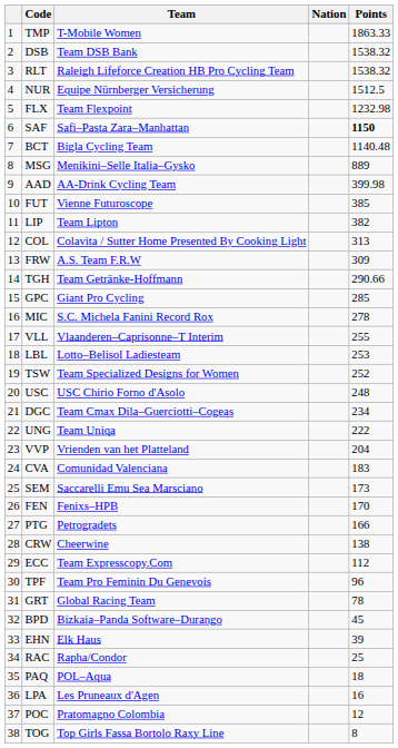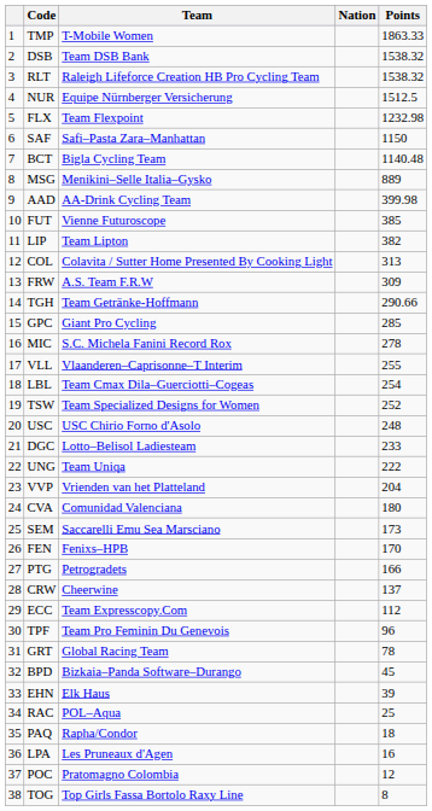 <table class="wikitable sortable">
 <tr style=background:#ccccff;>
 <th></th>
 <th>Code</th>
 <th>Team</th>
 <th>Nation</th>
 <th>Points</th>
 </tr>
 <tr>
 <td>1</td>
 <td>TMP</td>
 <td><a href='#'>T-Mobile Women</a></td>
 <td></td>
 <td>1863.33</td>
 </tr>
 <tr>
 <td>2</td>
 <td>DSB</td>
 <td><a href='#'>Team DSB Bank</a></td>
 <td></td>
 <td>1538.32</td>
 </tr>
 <tr>
 <td>3</td>
 <td>RLT</td>
 <td><a href='#'>Raleigh Lifeforce Creation HB Pro Cycling Team</a></td>
 <td></td>
 <td>1538.32</td>
 </tr>
 <tr>
 <td>4</td>
 <td>NUR</td>
 <td><a href='#'>Equipe Nürnberger Versicherung</a></td>
 <td></td>
 <td>1512.5</td>
 </tr>
 <tr>
 <td>5</td>
 <td>FLX</td>
 <td><a href='#'>Team Flexpoint</a></td>
 <td></td>
 <td>1232.98</td>
 </tr>
 <tr>
 <td>6</td>
 <td>SAF</td>
 <td><a href='#'>Safi–Pasta Zara–Manhattan</a></td>
 <td></td>
-<td><strong>1150</strong></td>
+<td>1150</td>
 </tr>
 <tr>
 <td>7</td>
 <td>BCT</td>
 <td><a href='#'>Bigla Cycling Team</a></td>
 <td></td>
 <td>1140.48</td>
 </tr>
 <tr>
 <td>8</td>
 <td>MSG</td>
 <td><a href='#'>Menikini–Selle Italia–Gysko</a></td>
 <td></td>
 <td>889</td>
 </tr>
 <tr>
 <td>9</td>
 <td>AAD</td>
 <td><a href='#'>AA-Drink Cycling Team</a></td>
 <td></td>
 <td>399.98</td>
 </tr>
 <tr>
 <td>10</td>
 <td>FUT</td>
 <td><a href='#'>Vienne Futuroscope</a></td>
 <td></td>
 <td>385</td>
 </tr>
 <tr>
 <td>11</td>
 <td>LIP</td>
 <td><a href='#'>Team Lipton</a></td>
 <td></td>
 <td>382</td>
 </tr>
 <tr>
 <td>12</td>
 <td>COL</td>
 <td><a href='#'>Colavita / Sutter Home Presented By Cooking Light</a></td>
 <td></td>
 <td>313</td>
 </tr>
 <tr>
 <td>13</td>
 <td>FRW</td>
 <td><a href='#'>A.S. Team F.R.W</a></td>
 <td></td>
 <td>309</td>
 </tr>
 <tr>
 <td>14</td>
 <td>TGH</td>
 <td><a href='#'>Team Getränke-Hoffmann</a></td>
 <td></td>
 <td>290.66</td>
 </tr>
 <tr>
 <td>15</td>
 <td>GPC</td>
 <td><a href='#'>Giant Pro Cycling</a></td>
 <td></td>
 <td>285</td>
 </tr>
 <tr>
 <td>16</td>
 <td>MIC</td>
 <td><a href='#'>S.C. Michela Fanini Record Rox</a></td>
 <td></td>
 <td>278</td>
 </tr>
 <tr>
 <td>17</td>
 <td>VLL</td>
 <td><a href='#'>Vlaanderen–Caprisonne–T Interim</a></td>
 <td></td>
 <td>255</td>
 </tr>
 <tr>
 <td>18</td>
 <td>LBL</td>
-<td><a href='#'>Lotto–Belisol Ladiesteam</a></td>
+<td><a href='#'>Team Cmax Dila–Guerciotti–Cogeas</a></td>
 <td></td>
-<td>253</td>
+<td>254</td>
 </tr>
 <tr>
 <td>19</td>
 <td>TSW</td>
 <td><a href='#'>Team Specialized Designs for Women</a></td>
 <td></td>
 <td>252</td>
 </tr>
 <tr>
 <td>20</td>
 <td>USC</td>
 <td><a href='#'>USC Chirio Forno d'Asolo</a></td>
 <td></td>
 <td>248</td>
 </tr>
 <tr>
 <td>21</td>
 <td>DGC</td>
-<td><a href='#'>Team Cmax Dila–Guerciotti–Cogeas</a></td>
+<td><a href='#'>Lotto–Belisol Ladiesteam</a></td>
 <td></td>
-<td>234</td>
+<td>233</td>
 </tr>
 <tr>
 <td>22</td>
 <td>UNG</td>
 <td><a href='#'>Team Uniqa</a></td>
 <td></td>
 <td>222</td>
 </tr>
 <tr>
 <td>23</td>
 <td>VVP</td>
 <td><a href='#'>Vrienden van het Platteland</a></td>
 <td></td>
 <td>204</td>
 </tr>
 <tr>
 <td>24</td>
 <td>CVA</td>
 <td><a href='#'>Comunidad Valenciana</a></td>
 <td></td>
-<td>183</td>
+<td>180</td>
 </tr>
 <tr>
 <td>25</td>
 <td>SEM</td>
 <td><a href='#'>Saccarelli Emu Sea Marsciano</a></td>
 <td></td>
 <td>173</td>
 </tr>
 <tr>
 <td>26</td>
 <td>FEN</td>
 <td><a href='#'>Fenixs–HPB</a></td>
 <td></td>
 <td>170</td>
 </tr>
 <tr>
 <td>27</td>
 <td>PTG</td>
 <td><a href='#'>Petrogradets</a></td>
 <td></td>
 <td>166</td>
 </tr>
 <tr>
 <td>28</td>
 <td>CRW</td>
 <td><a href='#'>Cheerwine</a></td>
 <td></td>
-<td>138</td>
+<td>137</td>
 </tr>
 <tr>
 <td>29</td>
 <td>ECC</td>
 <td><a href='#'>Team Expresscopy.Com</a></td>
 <td></td>
 <td>112</td>
 </tr>
 <tr>
 <td>30</td>
 <td>TPF</td>
 <td><a href='#'>Team Pro Feminin Du Genevois</a></td>
 <td></td>
 <td>96</td>
 </tr>
 <tr>
 <td>31</td>
 <td>GRT</td>
 <td><a href='#'>Global Racing Team</a></td>
 <td></td>
 <td>78</td>
 </tr>
 <tr>
 <td>32</td>
 <td>BPD</td>
 <td><a href='#'>Bizkaia–Panda Software–Durango</a></td>
 <td></td>
 <td>45</td>
 </tr>
 <tr>
 <td>33</td>
 <td>EHN</td>
 <td><a href='#'>Elk Haus</a></td>
 <td></td>
 <td>39</td>
 </tr>
 <tr>
 <td>34</td>
 <td>RAC</td>
-<td><a href='#'>Rapha/Condor</a></td>
+<td><a href='#'>POL–Aqua</a></td>
 <td></td>
 <td>25</td>
 </tr>
 <tr>
 <td>35</td>
 <td>PAQ</td>
-<td><a href='#'>POL–Aqua</a></td>
+<td><a href='#'>Rapha/Condor</a></td>
 <td></td>
 <td>18</td>
 </tr>
 <tr>
 <td>36</td>
 <td>LPA</td>
 <td><a href='#'>Les Pruneaux d'Agen</a></td>
 <td></td>
 <td>16</td>
 </tr>
 <tr>
 <td>37</td>
 <td>POC</td>
 <td><a href='#'>Pratomagno Colombia</a></td>
 <td></td>
 <td>12</td>
 </tr>
 <tr>
 <td>38</td>
 <td>TOG</td>
 <td><a href='#'>Top Girls Fassa Bortolo Raxy Line</a></td>
 <td></td>
 <td>8</td>
 </tr>
 </table>
